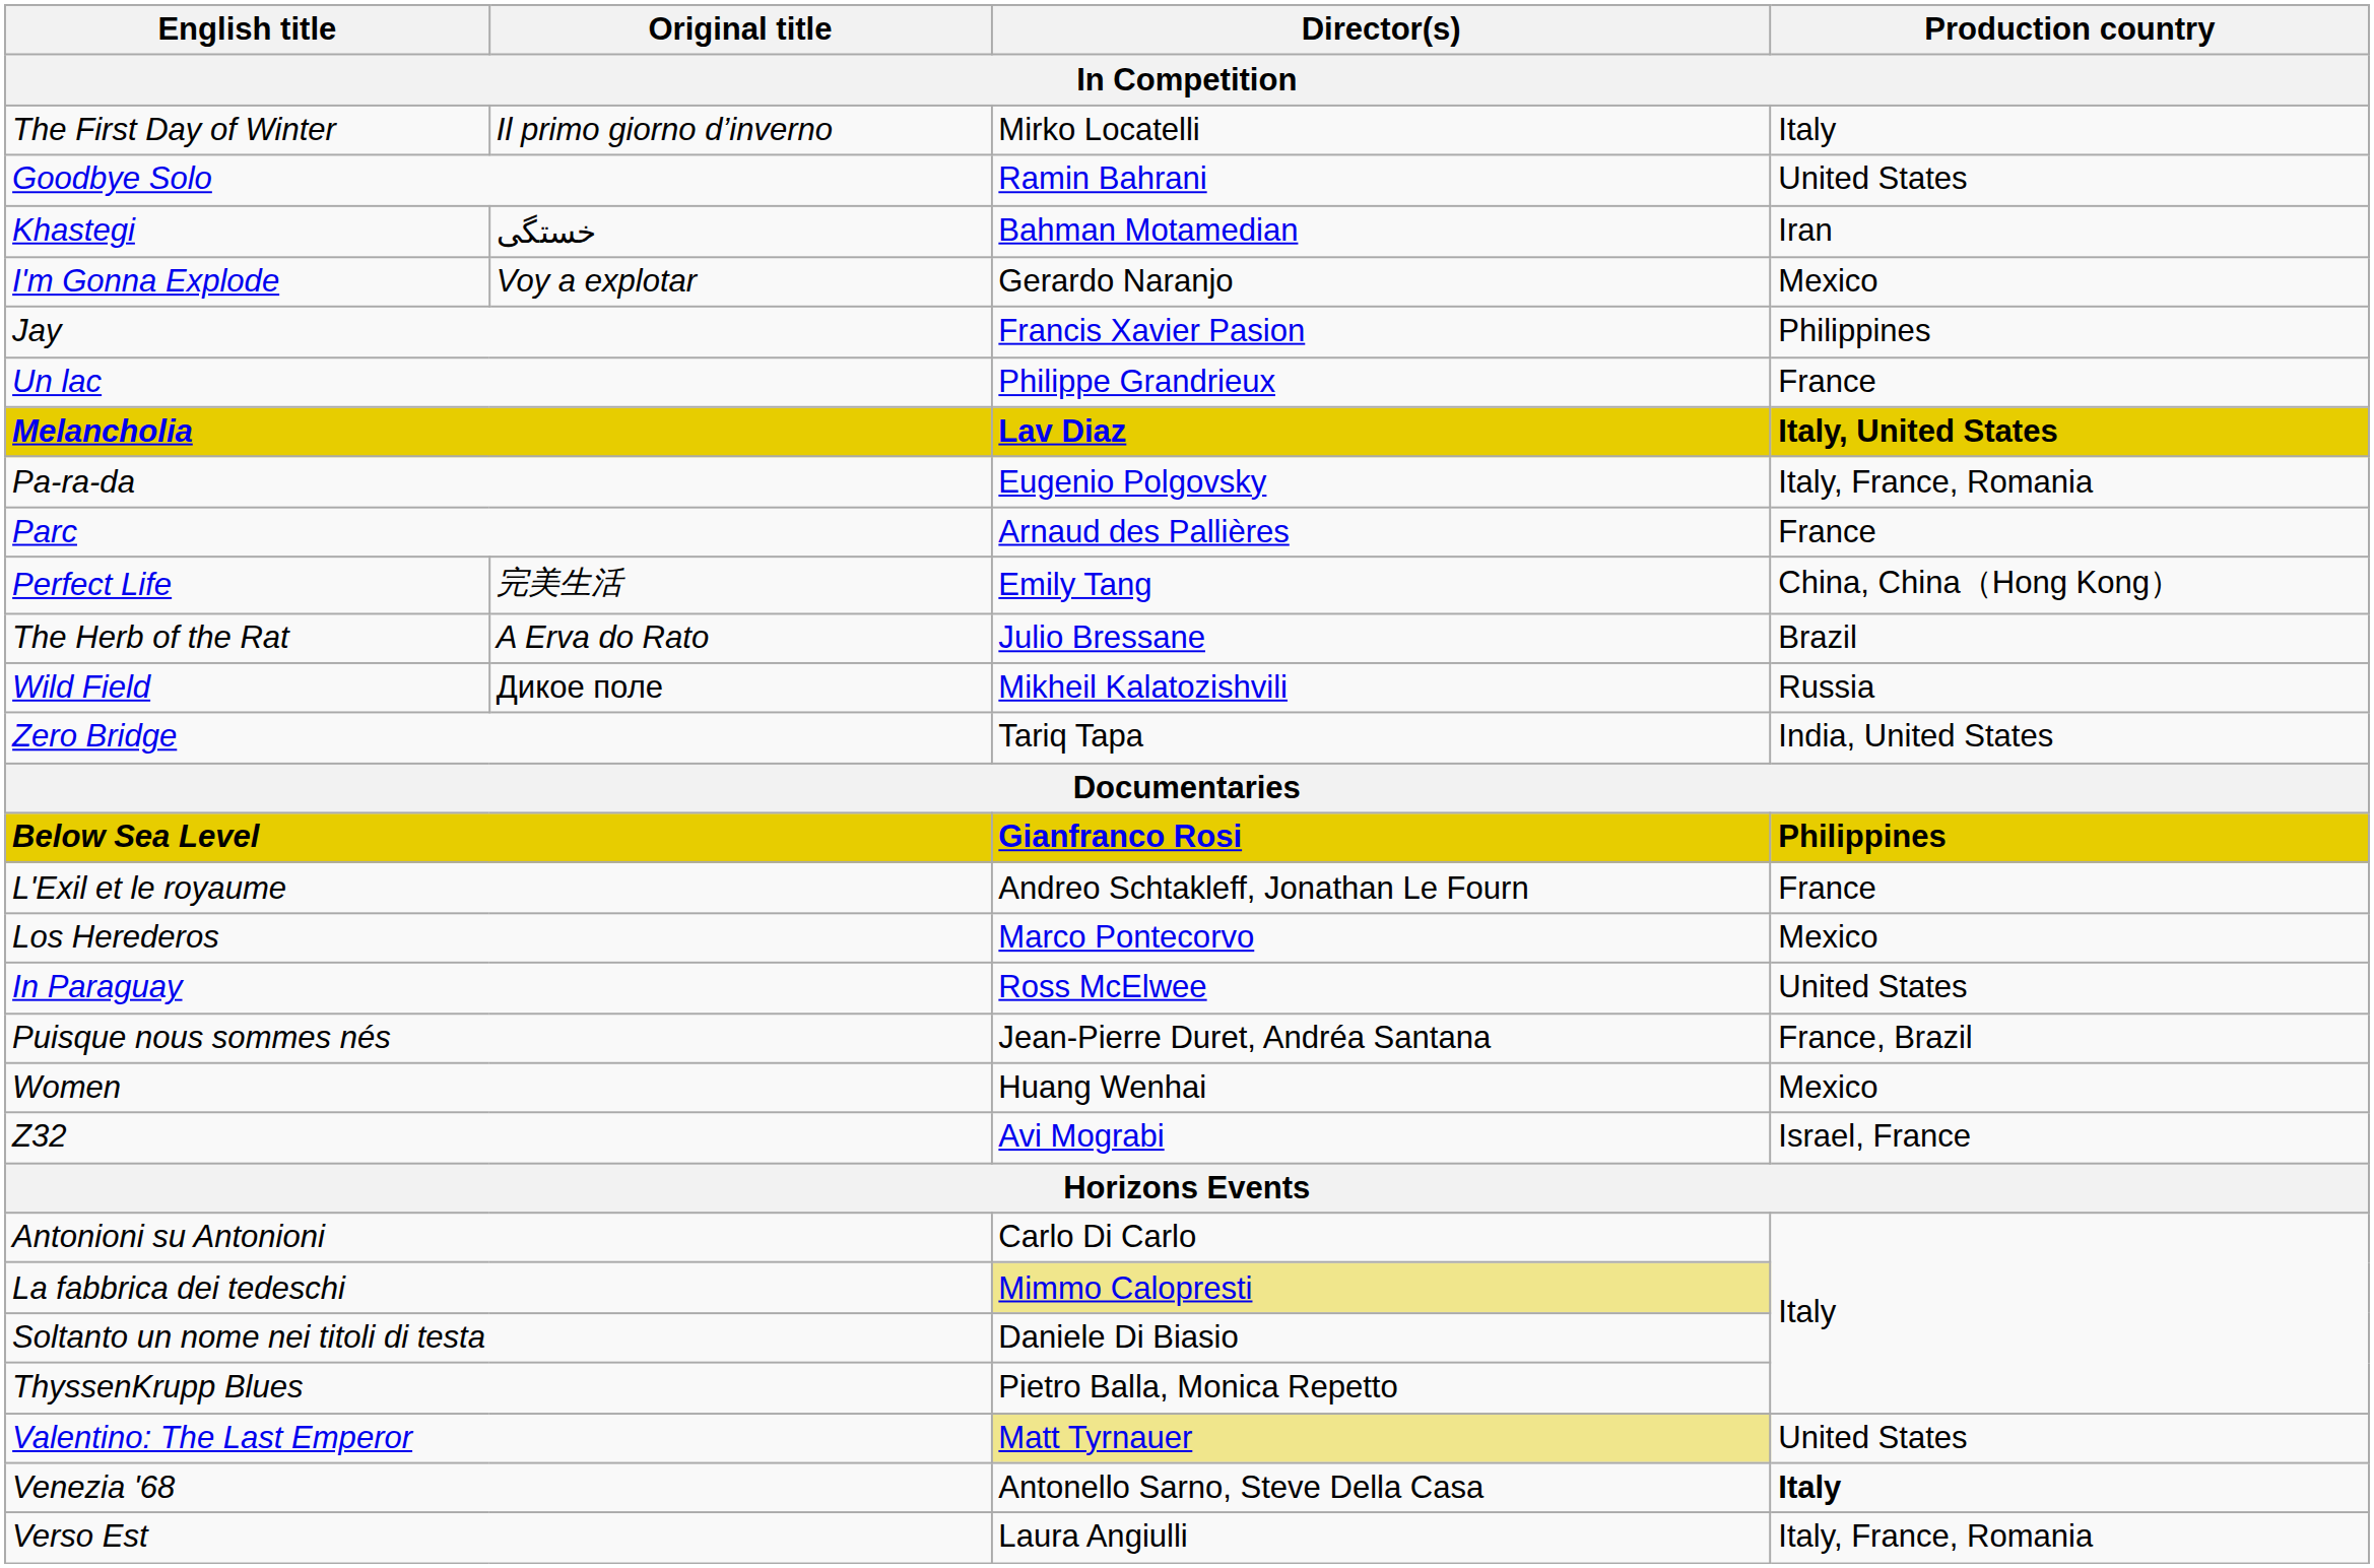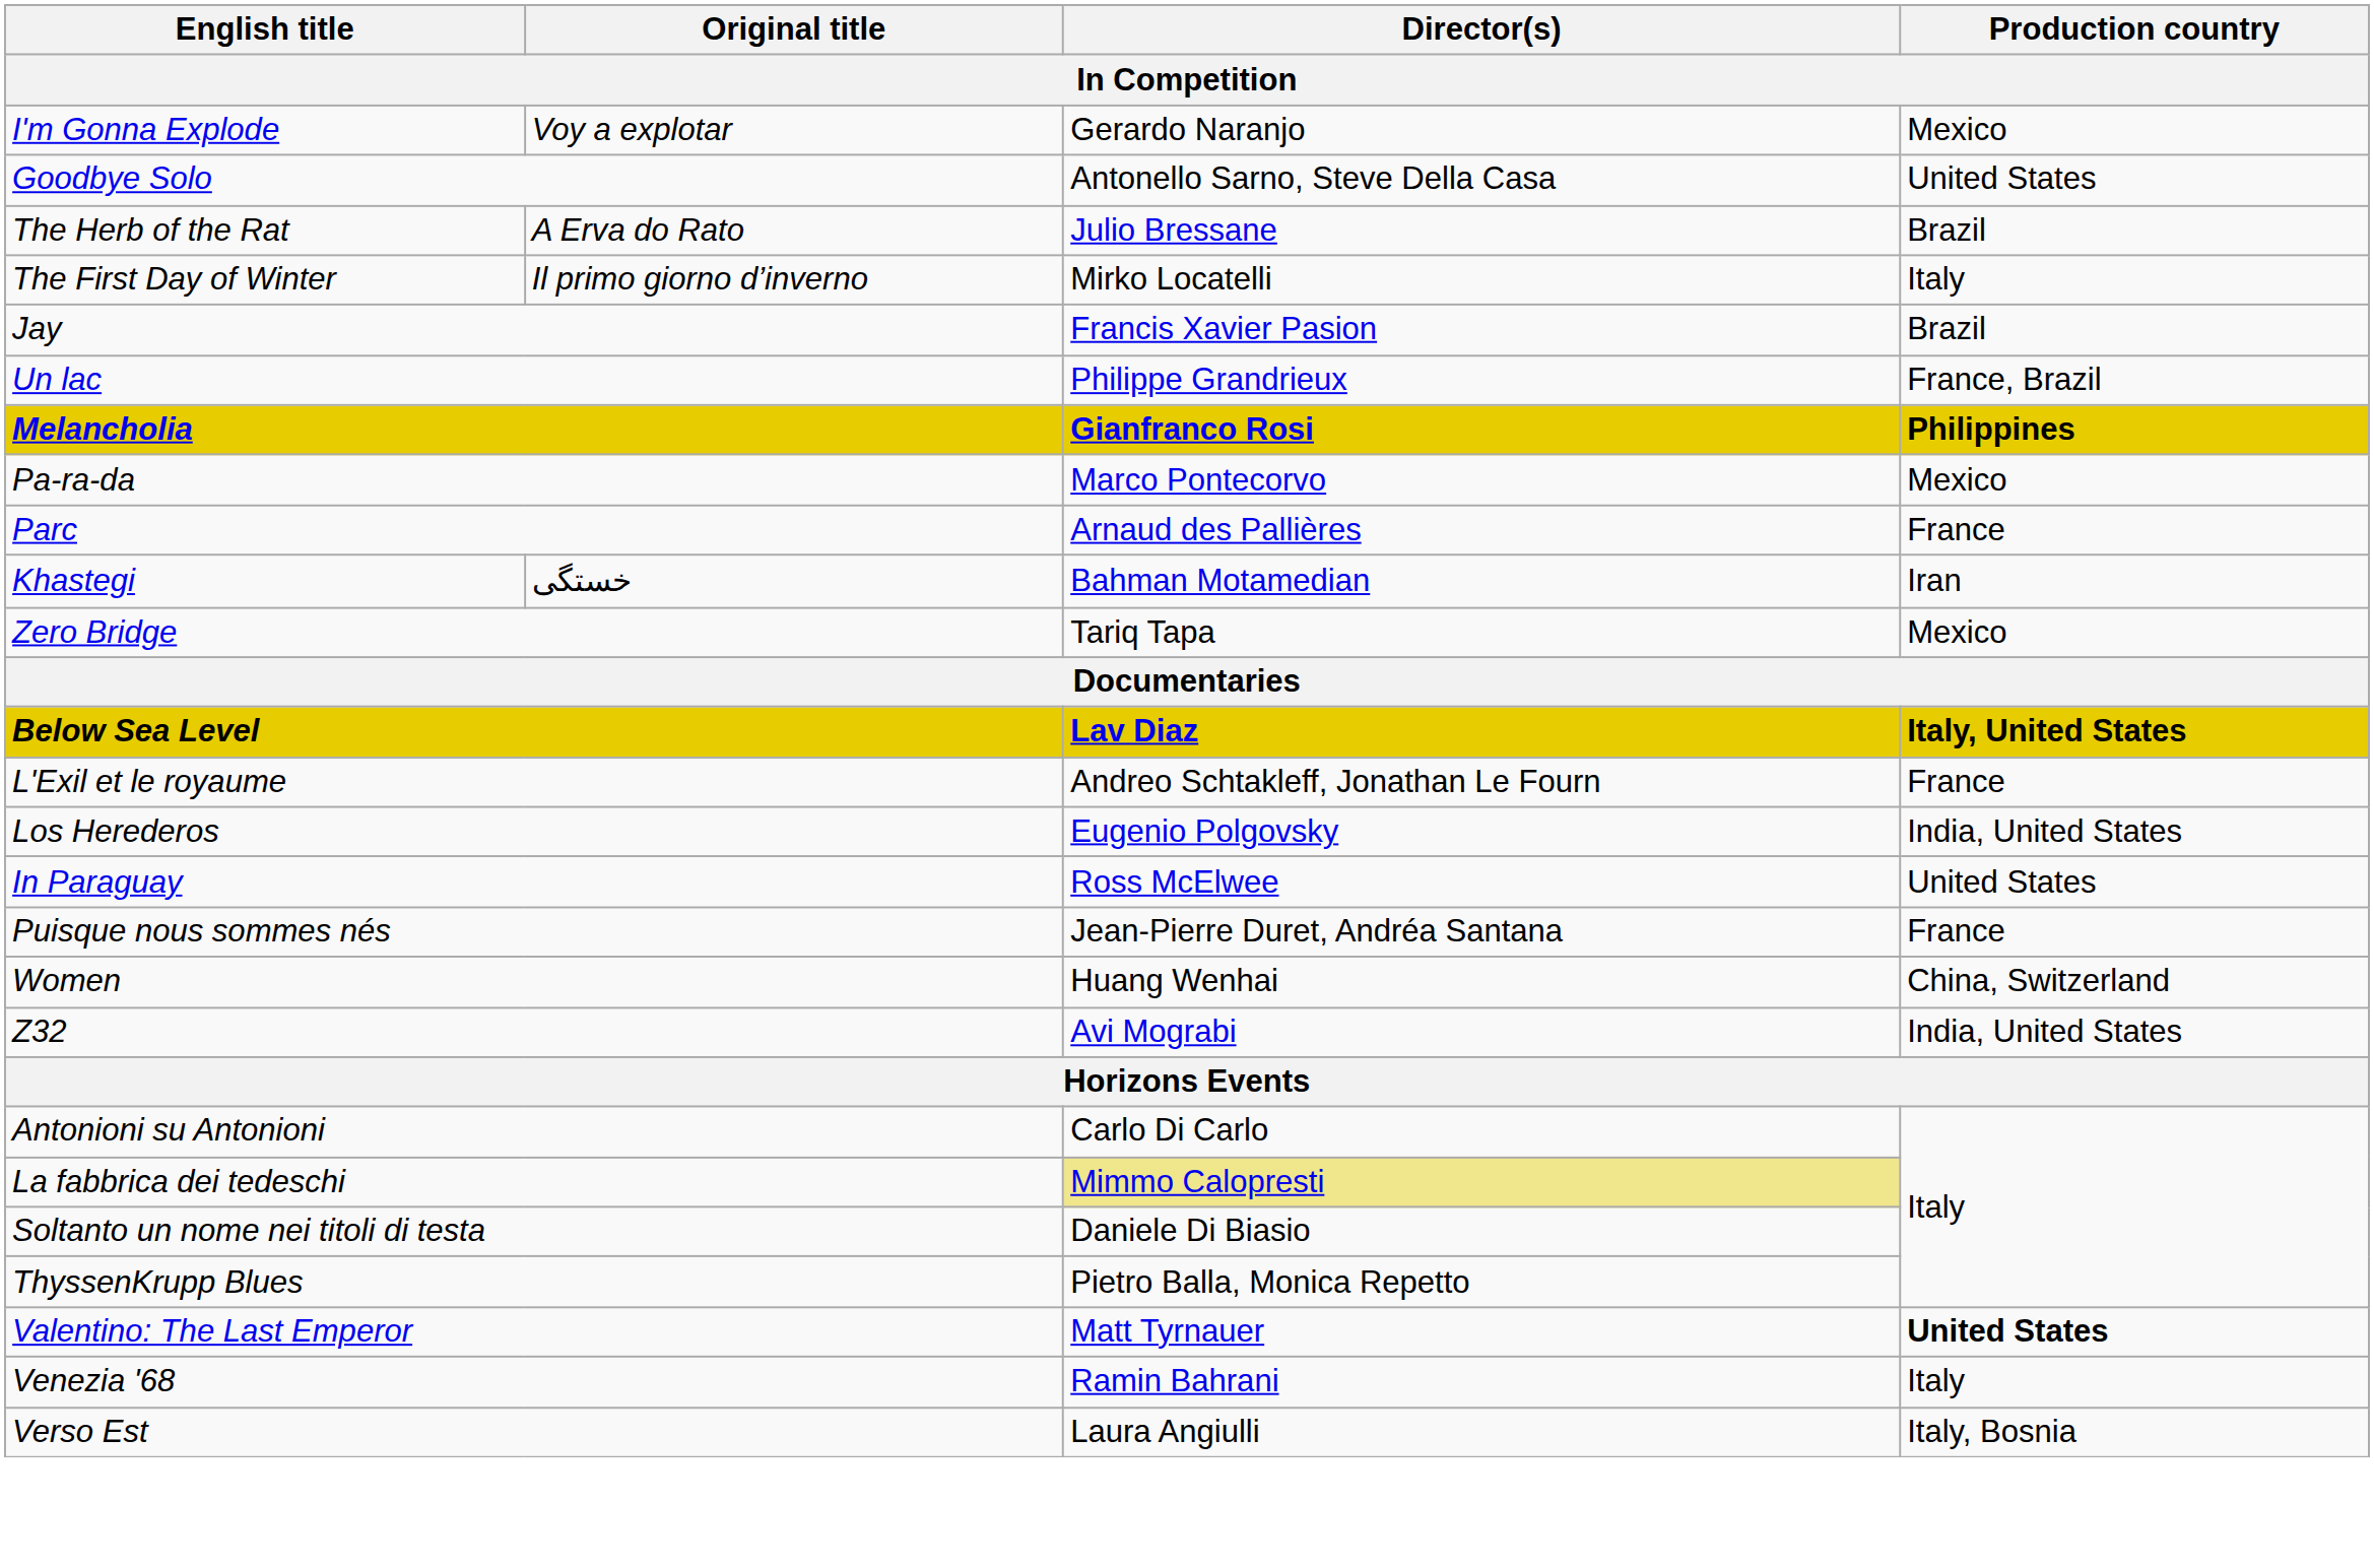 <table class="wikitable" style="width:95%; margin-bottom:0px">
 <tr>
 <th>English title</th>
 <th>Original title</th>
 <th>Director(s)</th>
 <th>Production country</th>
 </tr>
 <tr>
 <th colspan="4">In Competition</th>
 </tr>
 <tr>
+<td><em><a href='#'>I'm Gonna Explode</a></em></td>
+<td><em>Voy a explotar</em></td>
+<td data-sort-value="Naranjo">Gerardo Naranjo</td>
+<td>Mexico</td>
+</tr>
+<tr>
+<td colspan=2><em><a href='#'>Goodbye Solo</a></em></td>
+<td>Antonello Sarno, Steve Della Casa</td>
+<td>United States</td>
+</tr>
+<tr>
+<td data-sort-value="Herb"><em>The Herb of the Rat</em></td>
+<td data-sort-value="Erva"><em>A Erva do Rato</em></td>
+<td data-sort-value="Bressane"><a href='#'>Julio Bressane</a></td>
+<td>Brazil</td>
+</tr>
+<tr>
 <td data-sort-value="First"><em>The First Day of Winter</em></td>
 <td data-sort-value="Primo"><em>Il primo giorno d’inverno</em></td>
 <td data-sort-value="Locatelli">Mirko Locatelli</td>
 <td>Italy</td>
 </tr>
 <tr>
-<td colspan=2><em><a href='#'>Goodbye Solo</a></em></td>
-<td data-sort-value="Bahrani"><a href='#'>Ramin Bahrani</a></td>
-<td>United States</td>
+<td colspan=2><em>Jay</em></td>
+<td data-sort-value="Pasion"><a href='#'>Francis Xavier Pasion</a></td>
+<td>Brazil</td>
+</tr>
+<tr>
+<td colspan="2"><em><a href='#'>Un lac</a></em></td>
+<td><a href='#'>Philippe Grandrieux</a></td>
+<td>France, Brazil</td>
+</tr>
+<tr style="background:#E7CD00;">
+<td colspan=2><em><a href='#'><strong>Melancholia</strong></a></em></td>
+<td><a href='#'><strong>Gianfranco Rosi</strong></a></td>
+<td><strong>Philippines</strong></td>
+</tr>
+<tr>
+<td colspan=2><em>Pa-ra-da</em></td>
+<td data-sort-value="Pontecorvo"><a href='#'>Marco Pontecorvo</a></td>
+<td>Mexico</td>
+</tr>
+<tr>
+<td colspan=2><em><a href='#'>Parc</a></em></td>
+<td data-sort-value="Pallières"><a href='#'>Arnaud des Pallières</a></td>
+<td>France</td>
 </tr>
 <tr>
 <td><em><a href='#'>Khastegi</a></em></td>
 <td>خستگی</td>
 <td data-sort-value="Motamedian"><a href='#'>Bahman Motamedian</a></td>
 <td>Iran</td>
 </tr>
 <tr>
-<td><em><a href='#'>I'm Gonna Explode</a></em></td>
-<td><em>Voy a explotar</em></td>
-<td data-sort-value="Naranjo">Gerardo Naranjo</td>
-<td>Mexico</td>
-</tr>
-<tr>
-<td colspan=2><em>Jay</em></td>
-<td data-sort-value="Pasion"><a href='#'>Francis Xavier Pasion</a></td>
-<td>Philippines</td>
-</tr>
-<tr>
-<td colspan="2"><em><a href='#'>Un lac</a></em></td>
-<td><a href='#'>Philippe Grandrieux</a></td>
-<td>France</td>
-</tr>
-<tr style="background:#E7CD00;">
-<td colspan=2><em><a href='#'><strong>Melancholia</strong></a></em></td>
-<td data-sort-value="Diaz"><strong><a href='#'>Lav Diaz</a></strong></td>
-<td><strong>Italy, United States</strong></td>
-</tr>
-<tr>
-<td colspan=2><em>Pa-ra-da</em></td>
-<td><a href='#'>Eugenio Polgovsky</a></td>
-<td>Italy, France, Romania</td>
-</tr>
-<tr>
-<td colspan=2><em><a href='#'>Parc</a></em></td>
-<td data-sort-value="Pallières"><a href='#'>Arnaud des Pallières</a></td>
-<td>France</td>
-</tr>
-<tr>
-<td><em><a href='#'>Perfect Life</a></em></td>
-<td><em>完美生活</em></td>
-<td data-sort-value="Tang"><a href='#'>Emily Tang</a></td>
-<td>China, China（Hong Kong）</td>
-</tr>
-<tr>
-<td data-sort-value="Herb"><em>The Herb of the Rat</em></td>
-<td data-sort-value="Erva"><em>A Erva do Rato</em></td>
-<td data-sort-value="Bressane"><a href='#'>Julio Bressane</a></td>
-<td>Brazil</td>
-</tr>
-<tr>
-<td><em><a href='#'>Wild Field</a></em></td>
-<td>Дикое поле</td>
-<td data-sort-value="Kalatozishvili"><a href='#'>Mikheil Kalatozishvili</a></td>
-<td>Russia</td>
-</tr>
-<tr>
 <td colspan=2><em><a href='#'>Zero Bridge</a></em></td>
 <td data-sort-value="Tapa">Tariq Tapa</td>
-<td>India, United States</td>
+<td>Mexico</td>
 </tr>
 <tr>
 <th colspan="4">Documentaries</th>
 </tr>
 <tr style="background:#E7CD00;">
 <td colspan="2"><strong><em>Below Sea Level</em></strong></td>
-<td><a href='#'><strong>Gianfranco Rosi</strong></a></td>
-<td><strong>Philippines</strong></td>
+<td data-sort-value="Diaz"><strong><a href='#'>Lav Diaz</a></strong></td>
+<td><strong>Italy, United States</strong></td>
 </tr>
 <tr>
 <td colspan="2"><em>L'Exil et le royaume</em></td>
 <td>Andreο Schtakleff, Jonathan Le Fourn</td>
 <td>France</td>
 </tr>
 <tr>
 <td colspan="2"><em>Los Herederos</em></td>
-<td data-sort-value="Pontecorvo"><a href='#'>Marco Pontecorvo</a></td>
-<td>Mexico</td>
+<td><a href='#'>Eugenio Polgovsky</a></td>
+<td>India, United States</td>
 </tr>
 <tr>
 <td colspan="2"><em><a href='#'>In Paraguay</a></em></td>
 <td><a href='#'>Ross McElwee</a></td>
 <td>United States</td>
 </tr>
 <tr>
 <td colspan="2"><em>Puisque nous sommes nés</em></td>
 <td>Jean-Pierre Duret, Andréa Santana</td>
-<td>France, Brazil</td>
+<td>France</td>
 </tr>
 <tr>
 <td colspan="2"><em>Women</em></td>
 <td>Huang Wenhai</td>
-<td>Mexico</td>
+<td>China, Switzerland</td>
 </tr>
 <tr>
 <td colspan="2"><em>Z32</em></td>
 <td><a href='#'>Avi Mograbi</a></td>
-<td>Israel, France</td>
+<td>India, United States</td>
 </tr>
 <tr>
 <th colspan="4">Horizons Events</th>
 </tr>
 <tr>
 <td colspan="2"><em>Antonioni su Antonioni</em></td>
 <td>Carlo Di Carlo</td>
 <td rowspan="4">Italy</td>
 </tr>
 <tr>
 <td colspan="2"><em>La fabbrica dei tedeschi</em></td>
 <td style="background: khaki;"><a href='#'>Mimmo Calopresti</a></td>
 </tr>
 <tr>
 <td colspan="2"><em>Soltanto un nome nei titoli di testa</em></td>
 <td>Daniele Di Biasio</td>
 </tr>
 <tr>
 <td colspan="2"><em>ThyssenKrupp Blues</em></td>
 <td>Pietro Balla, Monica Repetto</td>
 </tr>
 <tr>
 <td colspan="2"><em><a href='#'>Valentino: The Last Emperor</a></em></td>
-<td style="background: khaki;"><a href='#'>Matt Tyrnauer</a></td>
-<td>United States</td>
+<td><a href='#'>Matt Tyrnauer</a></td>
+<td><strong>United States</strong></td>
 </tr>
 <tr>
 <td colspan="2"><em>Venezia '68</em></td>
-<td>Antonello Sarno, Steve Della Casa</td>
-<td><strong>Italy</strong></td>
+<td data-sort-value="Bahrani"><a href='#'>Ramin Bahrani</a></td>
+<td>Italy</td>
 </tr>
 <tr>
 <td colspan="2"><em>Verso Est</em></td>
 <td>Laura Angiulli</td>
-<td>Italy, France, Romania</td>
+<td>Italy, Bosnia</td>
 </tr>
 </table>
